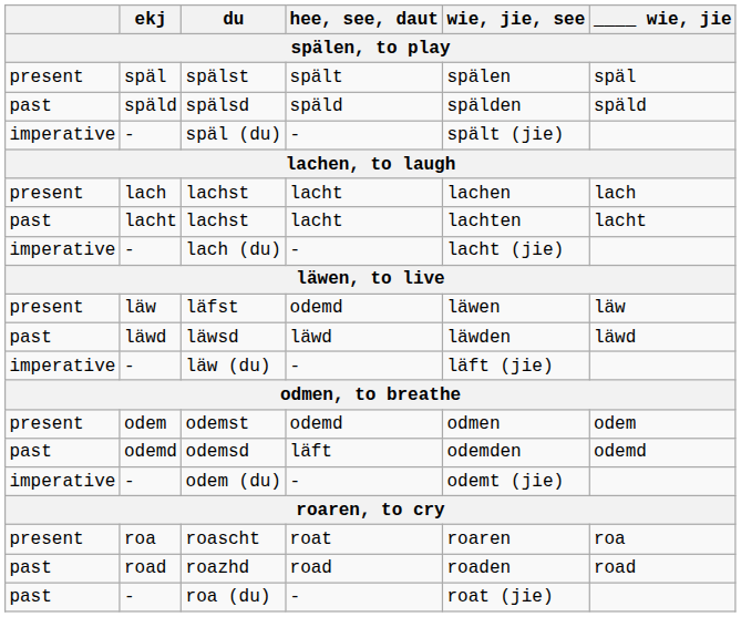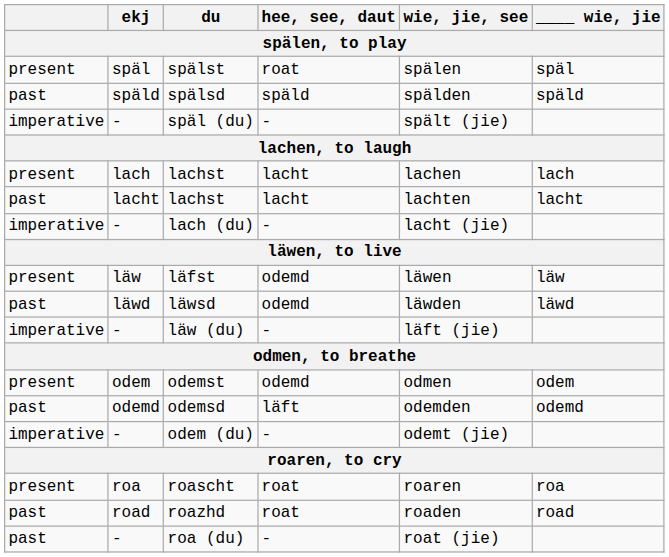 <table class="wikitable">
 <tr>
 <th></th>
 <th>ekj</th>
 <th>du</th>
 <th>hee, see, daut</th>
 <th>wie, jie, see</th>
 <th>____ wie, jie</th>
 </tr>
 <tr>
 <th colspan="6">spälen, to play</th>
 </tr>
 <tr>
 <td>present</td>
 <td>späl</td>
 <td>spälst</td>
-<td>spält</td>
+<td>roat</td>
 <td>spälen</td>
 <td>späl</td>
 </tr>
 <tr>
 <td>past</td>
 <td>späld</td>
 <td>spälsd</td>
 <td>späld</td>
 <td>spälden</td>
 <td>späld</td>
 </tr>
 <tr>
 <td>imperative</td>
 <td>-</td>
 <td>späl (du)</td>
 <td>-</td>
 <td>spält (jie)</td>
 </tr>
 <tr>
 <th colspan="6">lachen, to laugh</th>
 </tr>
 <tr>
 <td>present</td>
 <td>lach</td>
 <td>lachst</td>
 <td>lacht</td>
 <td>lachen</td>
 <td>lach</td>
 </tr>
 <tr>
 <td>past</td>
 <td>lacht</td>
 <td>lachst</td>
 <td>lacht</td>
 <td>lachten</td>
 <td>lacht</td>
 </tr>
 <tr>
 <td>imperative</td>
 <td>-</td>
 <td>lach (du)</td>
 <td>-</td>
 <td>lacht (jie)</td>
 </tr>
 <tr>
 <th colspan="6">läwen, to live</th>
 </tr>
 <tr>
 <td>present</td>
 <td>läw</td>
 <td>läfst</td>
 <td>odemd</td>
 <td>läwen</td>
 <td>läw</td>
 </tr>
 <tr>
 <td>past</td>
 <td>läwd</td>
 <td>läwsd</td>
-<td>läwd</td>
+<td>odemd</td>
 <td>läwden</td>
 <td>läwd</td>
 </tr>
 <tr>
 <td>imperative</td>
 <td>-</td>
 <td>läw (du)</td>
 <td>-</td>
 <td>läft (jie)</td>
 </tr>
 <tr>
 <th colspan="6">odmen, to breathe</th>
 </tr>
 <tr>
 <td>present</td>
 <td>odem</td>
 <td>odemst</td>
 <td>odemd</td>
 <td>odmen</td>
 <td>odem</td>
 </tr>
 <tr>
 <td>past</td>
 <td>odemd</td>
 <td>odemsd</td>
 <td>läft</td>
 <td>odemden</td>
 <td>odemd</td>
 </tr>
 <tr>
 <td>imperative</td>
 <td>-</td>
 <td>odem (du)</td>
 <td>-</td>
 <td>odemt (jie)</td>
 </tr>
 <tr>
 <th colspan="6">roaren, to cry</th>
 </tr>
 <tr>
 <td>present</td>
 <td>roa</td>
 <td>roascht</td>
 <td>roat</td>
 <td>roaren</td>
 <td>roa</td>
 </tr>
 <tr>
 <td>past</td>
 <td>road</td>
 <td>roazhd</td>
-<td>road</td>
+<td>roat</td>
 <td>roaden</td>
 <td>road</td>
 </tr>
 <tr>
 <td>past</td>
 <td>-</td>
 <td>roa (du)</td>
 <td>-</td>
 <td>roat (jie)</td>
 </tr>
 </table>
